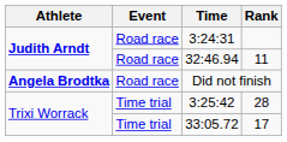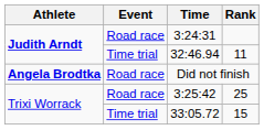 <table class=wikitable style="font-size:90%">
 <tr>
 <th>Athlete</th>
 <th>Event</th>
 <th>Time</th>
 <th>Rank</th>
 </tr>
 <tr align=center>
 <td align=left rowspan=2><strong><a href='#'>Judith Arndt</a></strong></td>
 <td align=left><a href='#'>Road race</a></td>
 <td>3:24:31</td>
 <td></td>
 </tr>
 <tr align=center>
-<td align=left><a href='#'>Road race</a></td>
+<td align=left><a href='#'>Time trial</a></td>
 <td>32:46.94</td>
 <td>11</td>
 </tr>
 <tr align=center>
 <td align=left><strong><a href='#'>Angela Brodtka</a></strong></td>
 <td align=left><a href='#'>Road race</a></td>
 <td colspan=2>Did not finish</td>
 </tr>
 <tr align=center>
 <td align=left rowspan=2><a href='#'>Trixi Worrack</a></td>
-<td align=left><a href='#'>Time trial</a></td>
+<td align=left><a href='#'>Road race</a></td>
 <td>3:25:42</td>
-<td>28</td>
+<td>25</td>
 </tr>
 <tr align=center>
 <td align=left><a href='#'>Time trial</a></td>
 <td>33:05.72</td>
-<td>17</td>
+<td>15</td>
 </tr>
 </table>
